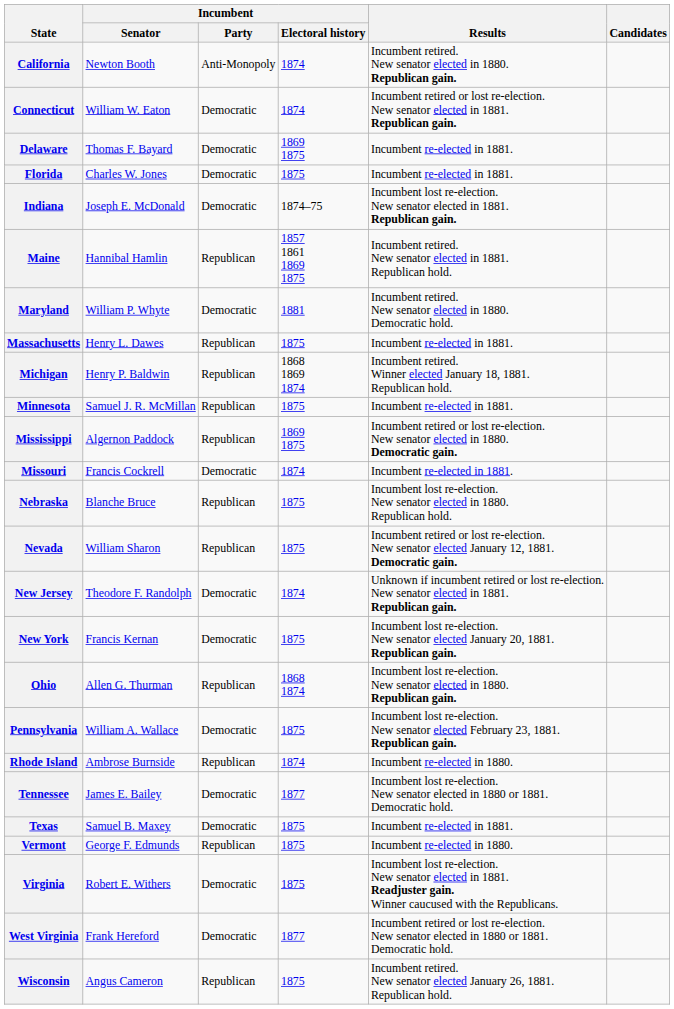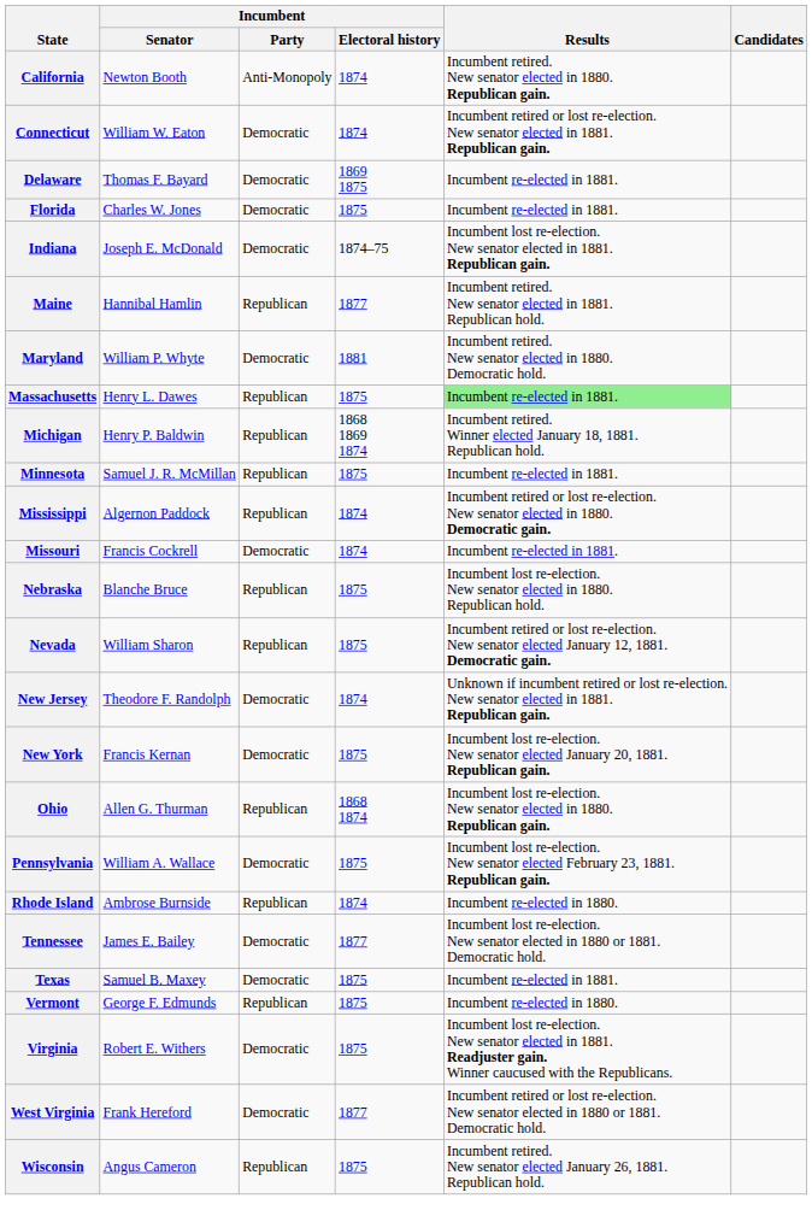 <table class="wikitable">
 <tr valign=bottom>
 <th rowspan=2>State</th>
 <th colspan=3>Incumbent</th>
 <th rowspan=2>Results</th>
 <th rowspan=2>Candidates</th>
 </tr>
 <tr>
 <th>Senator</th>
 <th>Party</th>
 <th>Electoral history</th>
 </tr>
 <tr>
 <th><a href='#'>California</a></th>
 <td><a href='#'>Newton Booth</a></td>
 <td>Anti-Monopoly</td>
 <td><a href='#'>1874</a></td>
 <td>Incumbent retired.<br>New senator <a href='#'>elected</a> in 1880.<br><strong>Republican gain.</strong></td>
 <td nowrap></td>
 </tr>
 <tr>
 <th><a href='#'>Connecticut</a></th>
 <td><a href='#'>William W. Eaton</a></td>
 <td>Democratic</td>
 <td><a href='#'>1874</a></td>
 <td>Incumbent retired or lost re-election.<br>New senator <a href='#'>elected</a> in 1881.<br><strong>Republican gain.</strong></td>
 <td nowrap></td>
 </tr>
 <tr>
 <th><a href='#'>Delaware</a></th>
 <td><a href='#'>Thomas F. Bayard</a></td>
 <td>Democratic</td>
 <td><a href='#'>1869</a><br><a href='#'>1875</a></td>
 <td>Incumbent <a href='#'>re-elected</a> in 1881.</td>
 <td nowrap></td>
 </tr>
 <tr>
 <th><a href='#'>Florida</a></th>
 <td><a href='#'>Charles W. Jones</a></td>
 <td>Democratic</td>
 <td><a href='#'>1875</a></td>
 <td>Incumbent <a href='#'>re-elected</a> in 1881.</td>
 <td nowrap></td>
 </tr>
 <tr>
 <th><a href='#'>Indiana</a></th>
 <td><a href='#'>Joseph E. McDonald</a></td>
 <td>Democratic</td>
 <td>1874–75</td>
 <td>Incumbent lost re-election.<br>New senator elected in 1881.<br><strong>Republican gain.</strong></td>
 <td nowrap></td>
 </tr>
 <tr>
 <th><a href='#'>Maine</a></th>
 <td><a href='#'>Hannibal Hamlin</a></td>
 <td>Republican</td>
-<td><a href='#'>1857</a><br>1861 <br><a href='#'>1869</a><br><a href='#'>1875</a></td>
+<td><a href='#'>1877 </a></td>
 <td>Incumbent retired.<br>New senator <a href='#'>elected</a> in 1881.<br>Republican hold.</td>
 <td nowrap></td>
 </tr>
 <tr>
 <th><a href='#'>Maryland</a></th>
 <td><a href='#'>William P. Whyte</a></td>
 <td>Democratic</td>
 <td><a href='#'>1881 </a></td>
 <td>Incumbent retired.<br>New senator <a href='#'>elected</a> in 1880.<br>Democratic hold.</td>
 <td nowrap></td>
 </tr>
 <tr>
 <th><a href='#'>Massachusetts</a></th>
 <td><a href='#'>Henry L. Dawes</a></td>
 <td>Republican</td>
 <td><a href='#'>1875</a></td>
-<td>Incumbent <a href='#'>re-elected</a> in 1881.</td>
+<td style="background: lightgreen;">Incumbent <a href='#'>re-elected</a> in 1881.</td>
 <td nowrap></td>
 </tr>
 <tr>
 <th><a href='#'>Michigan</a></th>
 <td><a href='#'>Henry P. Baldwin</a></td>
 <td>Republican</td>
 <td>1868 <br>1869 <br><a href='#'>1874</a></td>
 <td>Incumbent retired.<br>Winner <a href='#'>elected</a> January 18, 1881.<br>Republican hold.</td>
 <td nowrap></td>
 </tr>
 <tr>
 <th><a href='#'>Minnesota</a></th>
 <td><a href='#'>Samuel J. R. McMillan</a></td>
 <td>Republican</td>
 <td><a href='#'>1875</a></td>
 <td>Incumbent <a href='#'>re-elected</a> in 1881.</td>
 <td nowrap></td>
 </tr>
 <tr>
 <th><a href='#'>Mississippi</a></th>
 <td><a href='#'>Algernon Paddock</a></td>
 <td>Republican</td>
-<td><a href='#'>1869</a><br><a href='#'>1875</a></td>
+<td><a href='#'>1874</a></td>
 <td>Incumbent retired or lost re-election.<br>New senator <a href='#'>elected</a> in 1880.<br><strong>Democratic gain.</strong></td>
 <td nowrap></td>
 </tr>
 <tr>
 <th><a href='#'>Missouri</a></th>
 <td><a href='#'>Francis Cockrell</a></td>
 <td>Democratic</td>
 <td><a href='#'>1874</a></td>
 <td>Incumbent <a href='#'>re-elected in 1881</a>.</td>
 <td nowrap></td>
 </tr>
 <tr>
 <th><a href='#'>Nebraska</a></th>
 <td><a href='#'>Blanche Bruce</a></td>
 <td>Republican</td>
 <td><a href='#'>1875</a></td>
 <td>Incumbent lost re-election.<br>New senator <a href='#'>elected</a> in 1880.<br>Republican hold.</td>
 <td nowrap></td>
 </tr>
 <tr>
 <th><a href='#'>Nevada</a></th>
 <td><a href='#'>William Sharon</a></td>
 <td>Republican</td>
 <td><a href='#'>1875</a></td>
 <td>Incumbent retired or lost re-election.<br>New senator <a href='#'>elected</a> January 12, 1881.<br><strong>Democratic gain.</strong></td>
 <td nowrap></td>
 </tr>
 <tr>
 <th><a href='#'>New Jersey</a></th>
 <td><a href='#'>Theodore F. Randolph</a></td>
 <td>Democratic</td>
 <td><a href='#'>1874</a></td>
 <td>Unknown if incumbent retired or lost re-election.<br>New senator <a href='#'>elected</a> in 1881.<br><strong>Republican gain.</strong></td>
 <td nowrap></td>
 </tr>
 <tr>
 <th><a href='#'>New York</a></th>
 <td><a href='#'>Francis Kernan</a></td>
 <td>Democratic</td>
 <td><a href='#'>1875</a></td>
 <td>Incumbent lost re-election.<br>New senator <a href='#'>elected</a> January 20, 1881.<br><strong>Republican gain.</strong></td>
 <td nowrap></td>
 </tr>
 <tr>
 <th><a href='#'>Ohio</a></th>
 <td><a href='#'>Allen G. Thurman</a></td>
 <td>Republican</td>
 <td><a href='#'>1868</a><br><a href='#'>1874</a></td>
 <td>Incumbent lost re-election.<br>New senator <a href='#'>elected</a> in 1880.<br><strong>Republican gain.</strong></td>
 <td nowrap></td>
 </tr>
 <tr>
 <th><a href='#'>Pennsylvania</a></th>
 <td><a href='#'>William A. Wallace</a></td>
 <td>Democratic</td>
 <td><a href='#'>1875</a></td>
 <td>Incumbent lost re-election.<br>New senator <a href='#'>elected</a> February 23, 1881.<br><strong>Republican gain.</strong></td>
 <td nowrap></td>
 </tr>
 <tr>
 <th><a href='#'>Rhode Island</a></th>
 <td><a href='#'>Ambrose Burnside</a></td>
 <td>Republican</td>
 <td><a href='#'>1874</a></td>
 <td>Incumbent <a href='#'>re-elected</a> in 1880.</td>
 <td nowrap></td>
 </tr>
 <tr>
 <th><a href='#'>Tennessee</a></th>
 <td><a href='#'>James E. Bailey</a></td>
 <td>Democratic</td>
 <td><a href='#'>1877 </a></td>
 <td>Incumbent lost re-election.<br>New senator elected in 1880 or 1881.<br>Democratic hold.</td>
 <td nowrap></td>
 </tr>
 <tr>
 <th><a href='#'>Texas</a></th>
 <td><a href='#'>Samuel B. Maxey</a></td>
 <td>Democratic</td>
 <td><a href='#'>1875</a></td>
 <td>Incumbent <a href='#'>re-elected</a> in 1881.</td>
 <td nowrap></td>
 </tr>
 <tr>
 <th><a href='#'>Vermont</a></th>
 <td><a href='#'>George F. Edmunds</a></td>
 <td>Republican</td>
 <td><a href='#'>1875</a></td>
 <td>Incumbent <a href='#'>re-elected</a> in 1880.</td>
 <td nowrap></td>
 </tr>
 <tr>
 <th><a href='#'>Virginia</a></th>
 <td><a href='#'>Robert E. Withers</a></td>
 <td>Democratic</td>
 <td><a href='#'>1875</a></td>
 <td><span>Incumbent lost re-election.<br>New senator <a href='#'>elected</a> in 1881.<br><strong>Readjuster gain.</strong><br>Winner caucused with the Republicans.</span></td>
 <td nowrap></td>
 </tr>
 <tr>
 <th><a href='#'>West Virginia</a></th>
 <td><a href='#'>Frank Hereford</a></td>
 <td>Democratic</td>
 <td><a href='#'>1877 </a></td>
 <td>Incumbent retired or lost re-election.<br>New senator elected in 1880 or 1881.<br>Democratic hold.</td>
 <td nowrap></td>
 </tr>
 <tr>
 <th><a href='#'>Wisconsin</a></th>
 <td><a href='#'>Angus Cameron</a></td>
 <td>Republican</td>
 <td><a href='#'>1875</a></td>
 <td>Incumbent retired.<br>New senator <a href='#'>elected</a> January 26, 1881.<br>Republican hold.</td>
 <td nowrap></td>
 </tr>
 </table>
